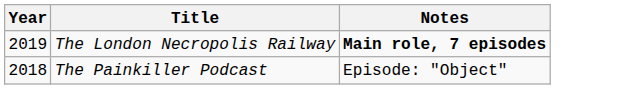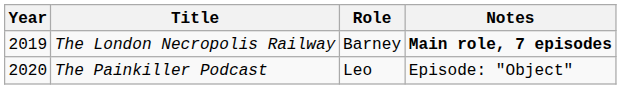 <table class="wikitable">
 <tr>
 <th>Year</th>
 <th>Title</th>
+<th>Role</th>
 <th>Notes</th>
 </tr>
 <tr>
 <td>2019</td>
 <td><em>The London Necropolis Railway</em></td>
+<td>Barney</td>
 <td><strong>Main role, 7 episodes</strong></td>
 </tr>
 <tr>
-<td>2018</td>
+<td>2020</td>
 <td><em>The Painkiller Podcast</em></td>
+<td>Leo</td>
 <td>Episode: "Object"</td>
 </tr>
 </table>
